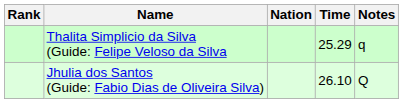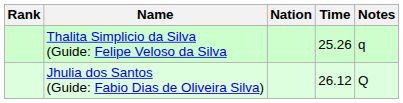 <table class="wikitable sortable">
 <tr>
 <th>Rank</th>
 <th>Name</th>
 <th>Nation</th>
 <th>Time</th>
 <th>Notes</th>
 </tr>
 <tr bgcolor=ccffcc>
 <td></td>
 <td><a href='#'>Thalita Simplicio da Silva</a><br>(Guide: <a href='#'>Felipe Veloso da Silva</a></td>
 <td></td>
-<td>25.29</td>
+<td>25.26</td>
 <td>q</td>
 </tr>
 <tr bgcolor=ddffdd>
 <td></td>
 <td><a href='#'>Jhulia dos Santos</a><br>(Guide: <a href='#'>Fabio Dias de Oliveira Silva</a>)</td>
 <td></td>
-<td>26.10</td>
+<td>26.12</td>
 <td>Q</td>
 </tr>
 </table>
